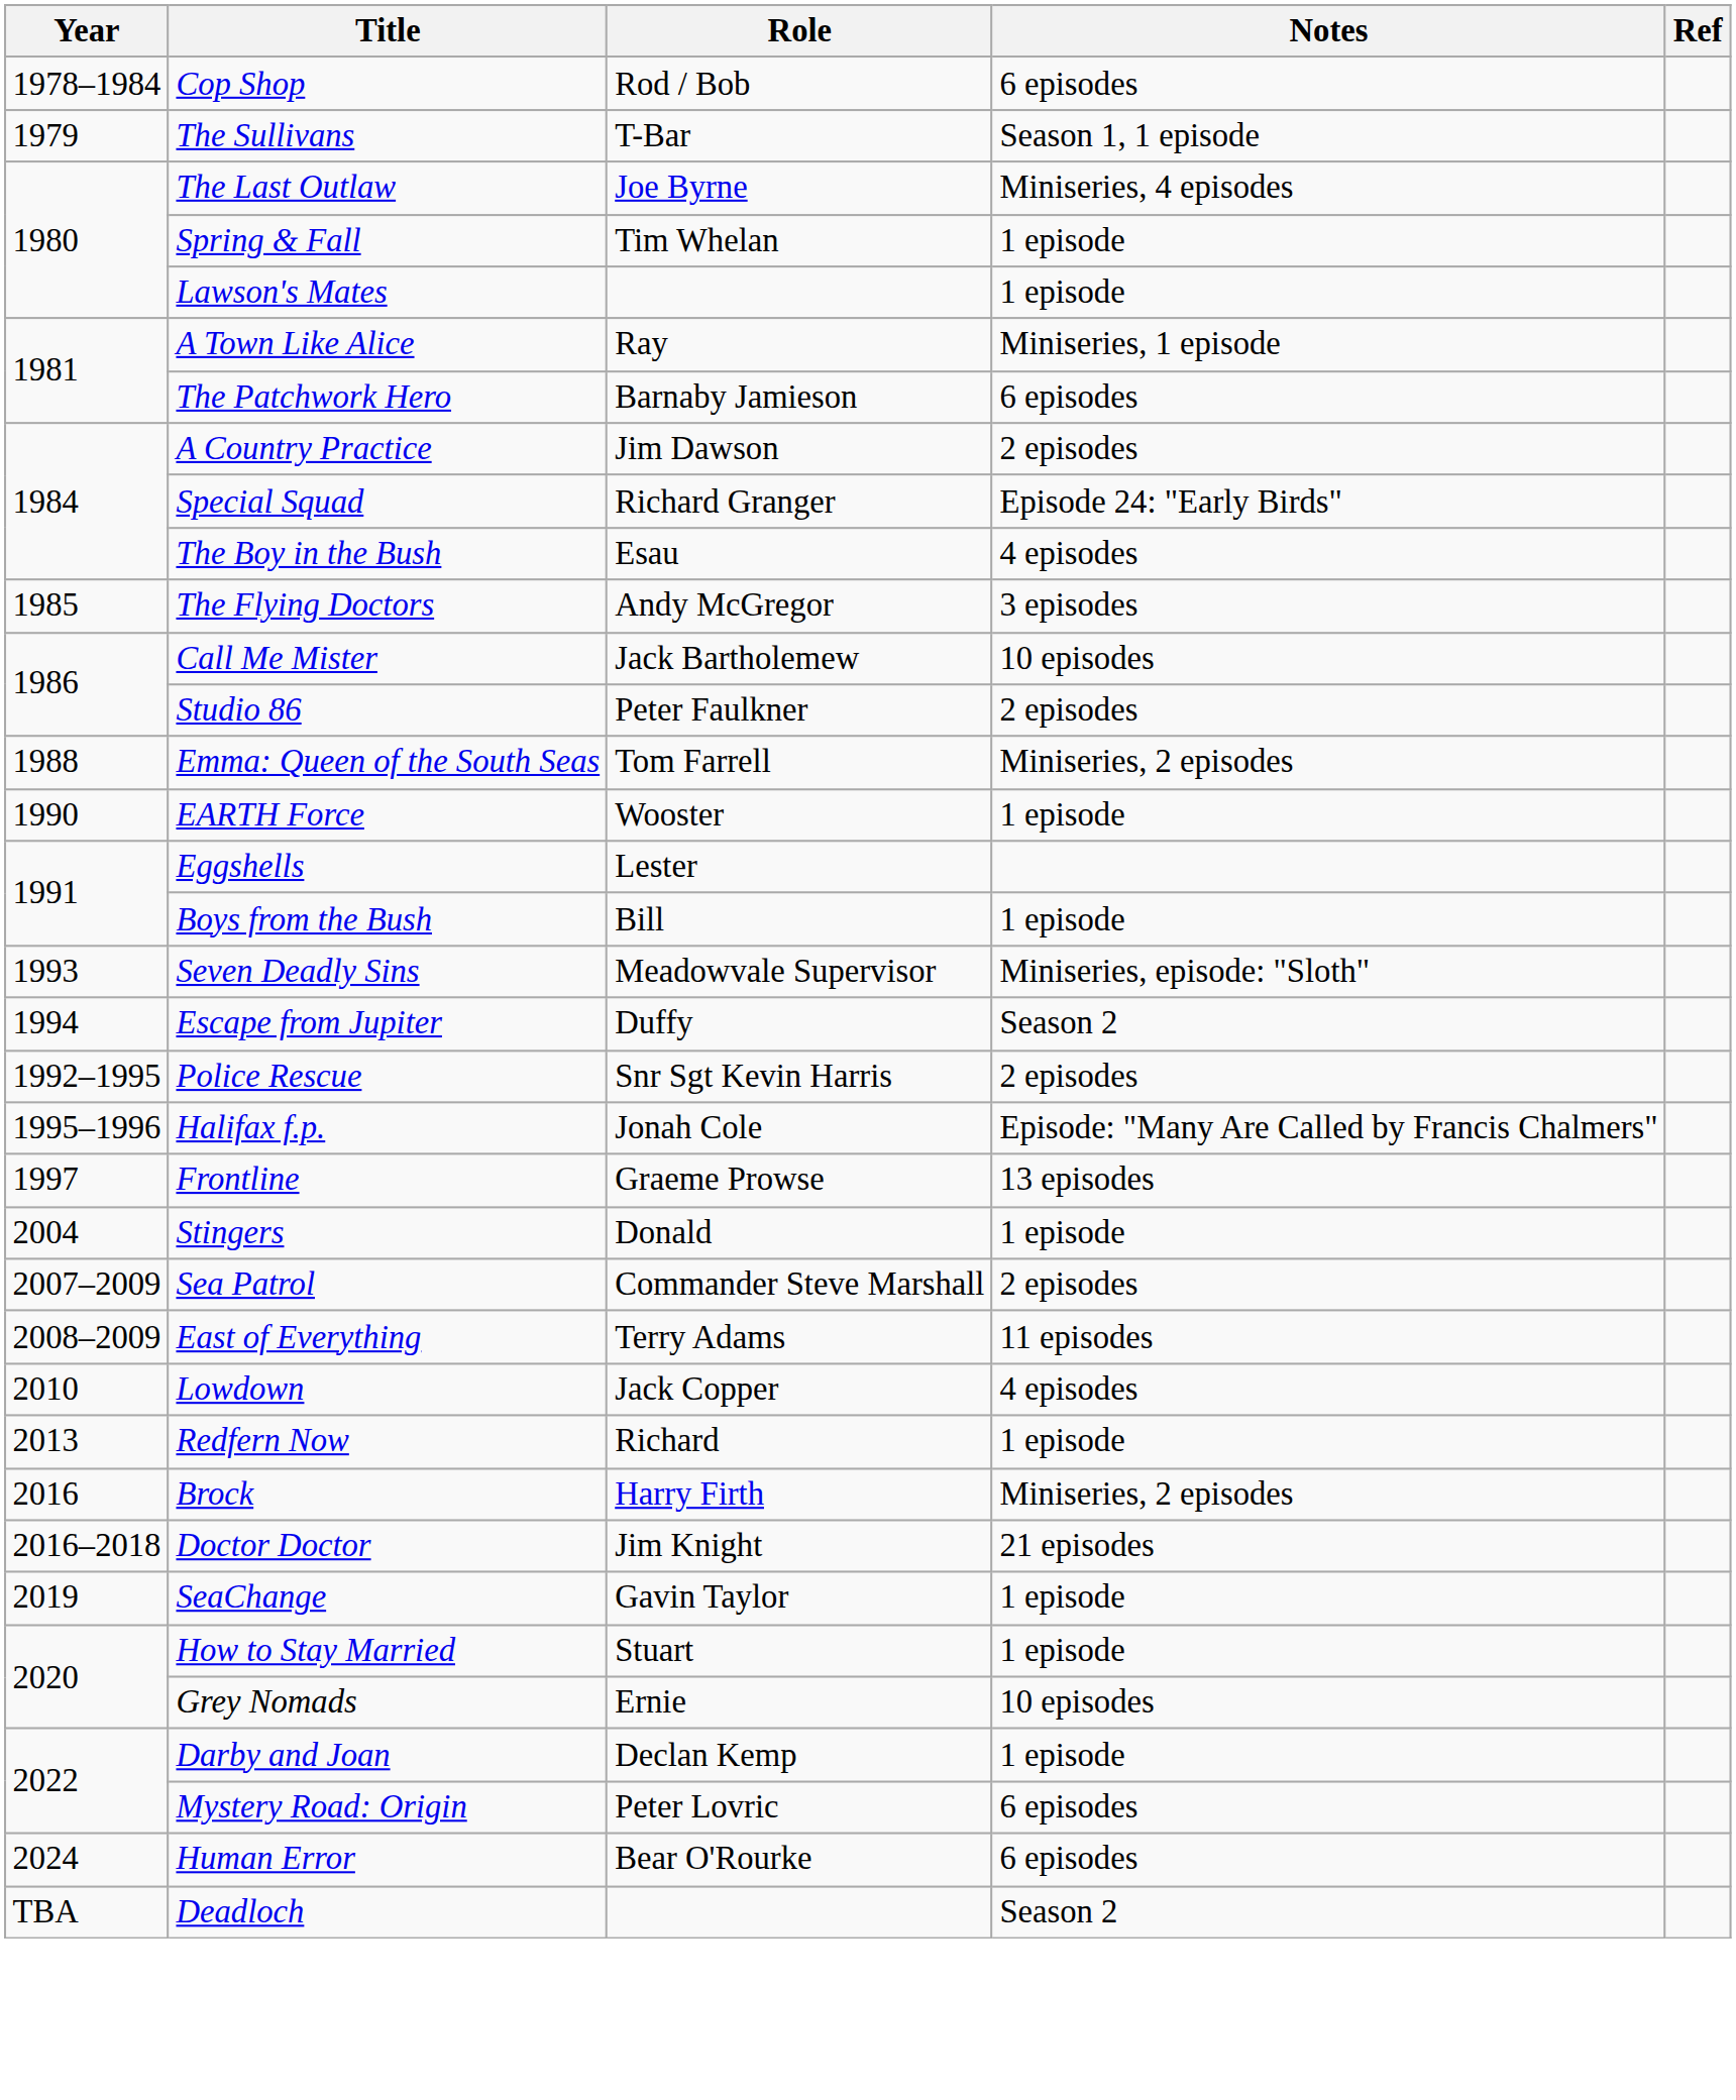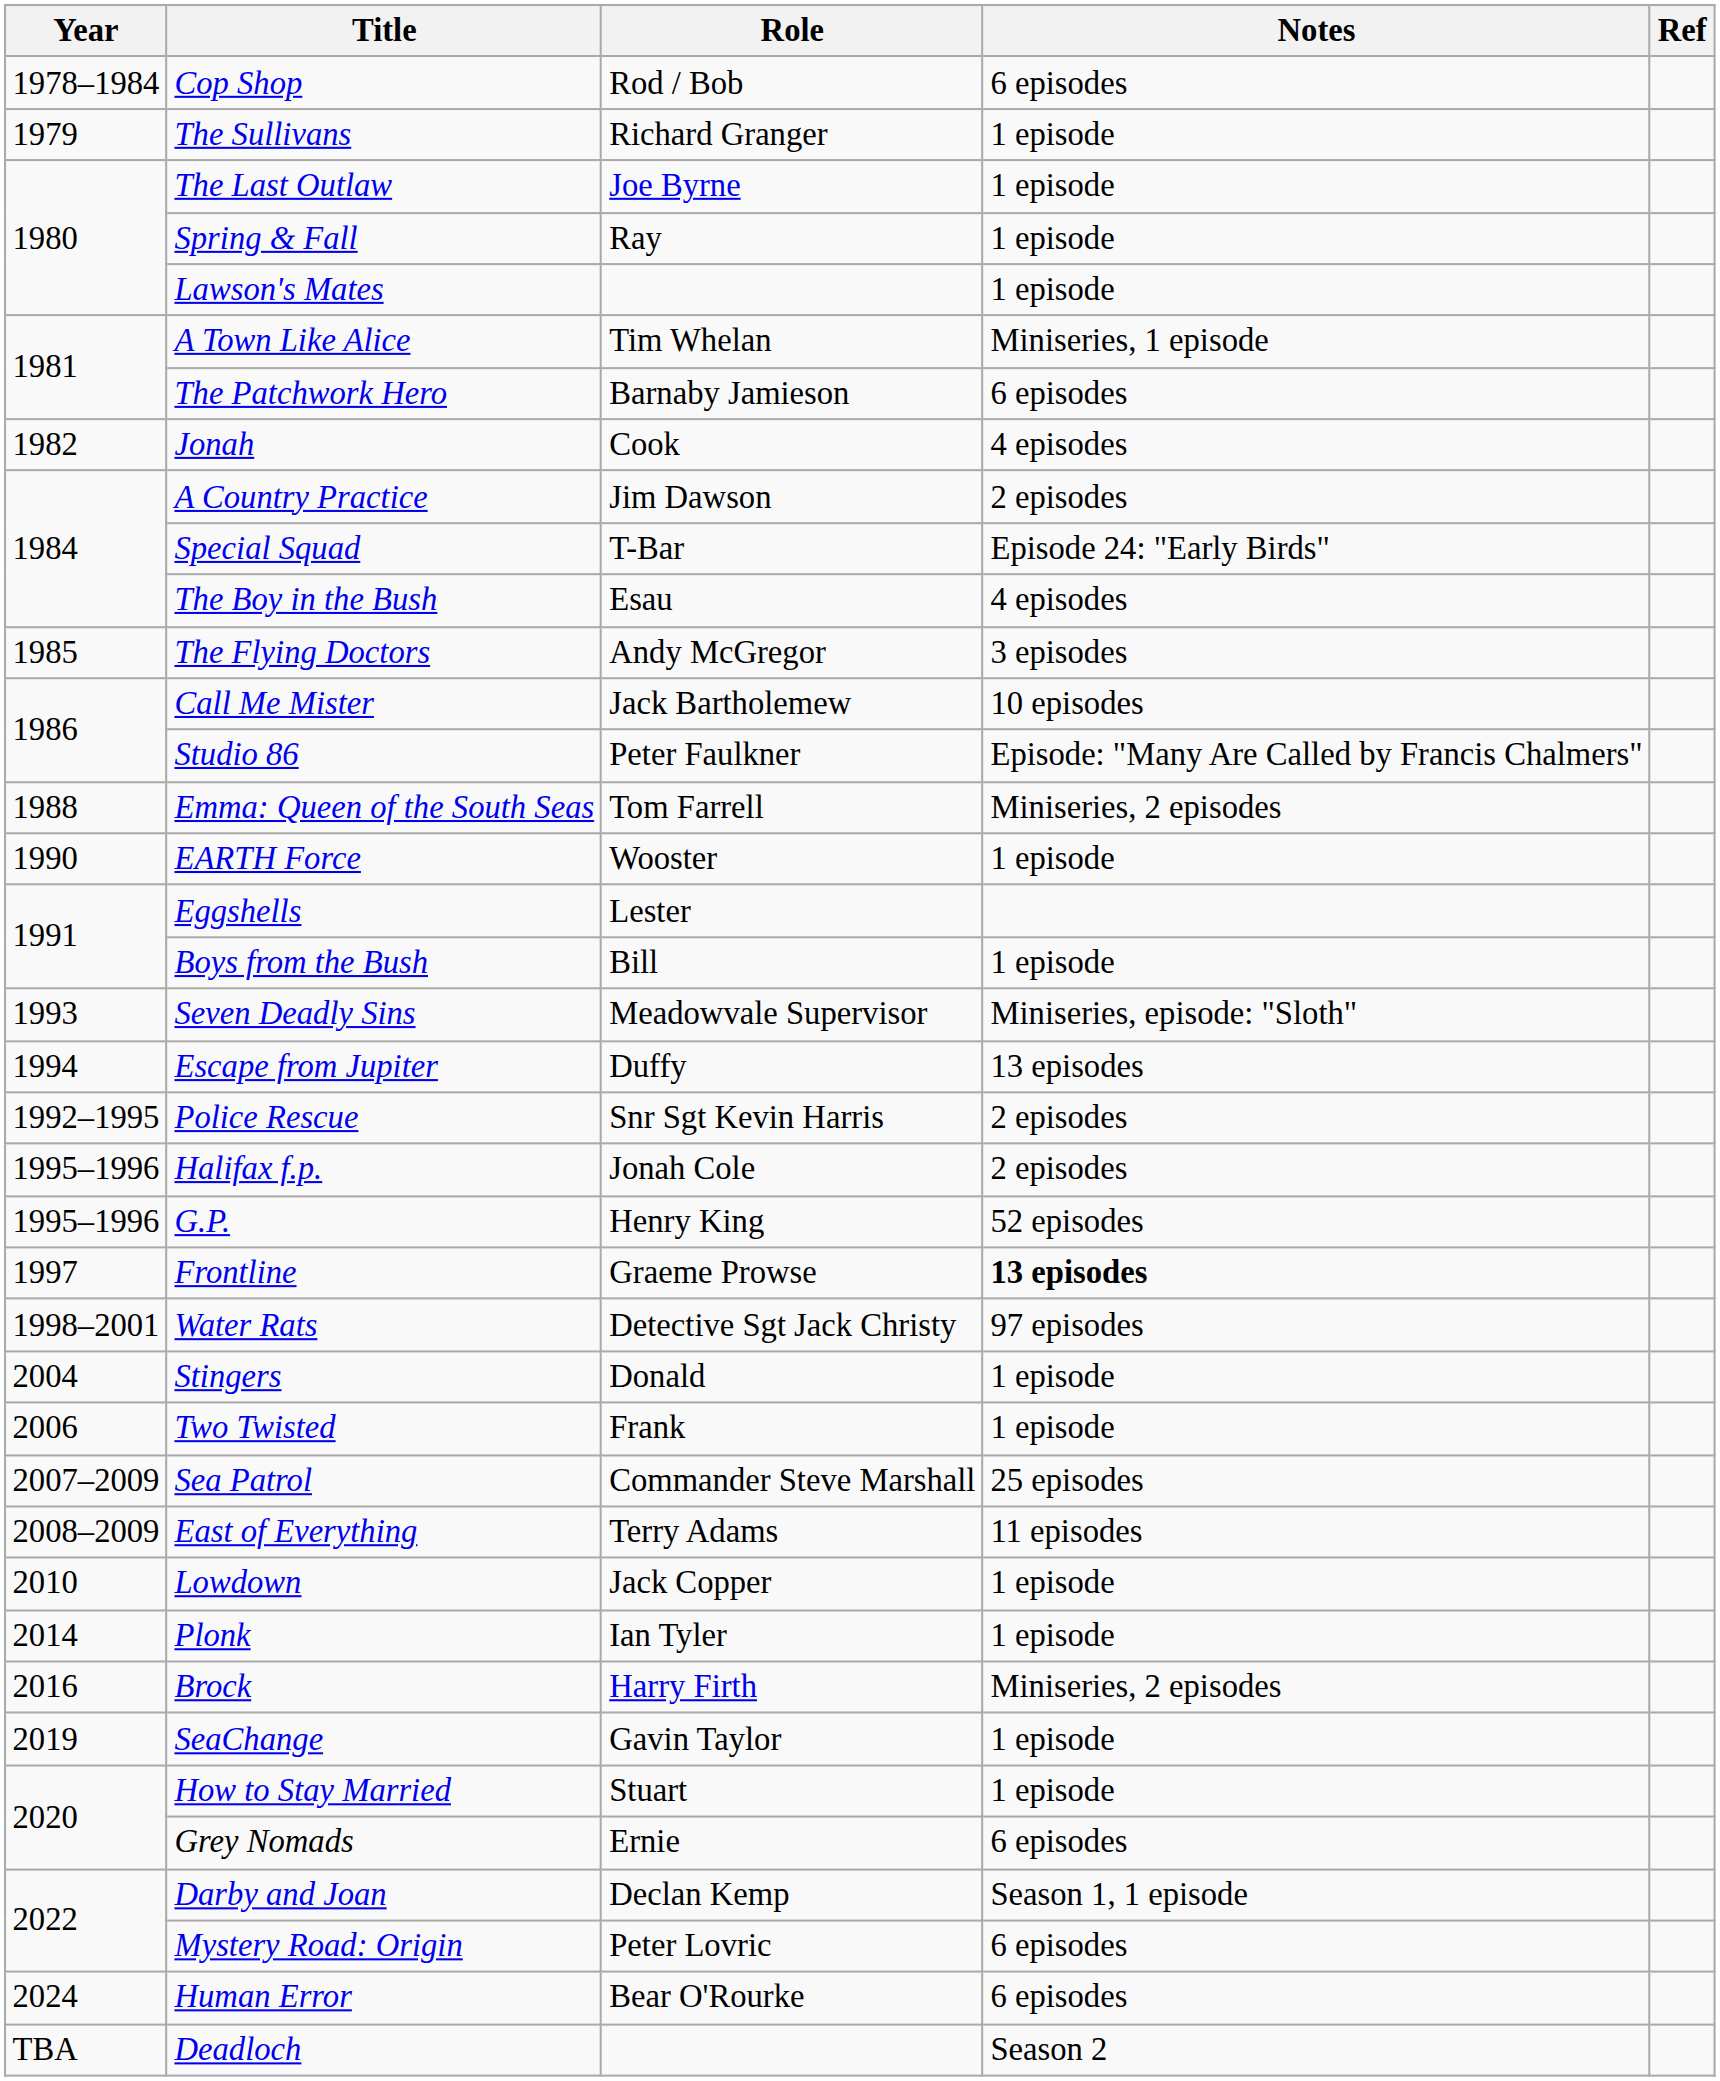 <table class="wikitable sortable">
 <tr>
 <th>Year</th>
 <th>Title</th>
 <th>Role</th>
 <th>Notes</th>
 <th>Ref</th>
 </tr>
 <tr>
 <td>1978–1984</td>
 <td><em><a href='#'>Cop Shop</a></em></td>
 <td>Rod / Bob</td>
 <td>6 episodes</td>
 <td></td>
 </tr>
 <tr>
 <td>1979</td>
 <td><em><a href='#'>The Sullivans</a></em></td>
-<td>T-Bar</td>
-<td>Season 1, 1 episode</td>
+<td>Richard Granger</td>
+<td>1 episode</td>
 <td></td>
 </tr>
 <tr>
 <td rowspan="3">1980</td>
 <td><em><a href='#'>The Last Outlaw</a></em></td>
 <td><a href='#'>Joe Byrne</a></td>
-<td>Miniseries, 4 episodes</td>
+<td>1 episode</td>
 <td></td>
 </tr>
 <tr>
 <td><em><a href='#'>Spring & Fall</a></em></td>
-<td>Tim Whelan</td>
+<td>Ray</td>
 <td>1 episode</td>
 <td></td>
 </tr>
 <tr>
 <td><em><a href='#'>Lawson's Mates</a></em></td>
 <td></td>
 <td>1 episode</td>
 <td></td>
 </tr>
 <tr>
 <td rowspan="2">1981</td>
 <td><em><a href='#'>A Town Like Alice</a></em></td>
-<td>Ray</td>
+<td>Tim Whelan</td>
 <td>Miniseries, 1 episode</td>
 <td></td>
 </tr>
 <tr>
 <td><em><a href='#'>The Patchwork Hero</a></em></td>
 <td>Barnaby Jamieson</td>
 <td>6 episodes</td>
+<td></td>
+</tr>
+<tr>
+<td>1982</td>
+<td><em><a href='#'>Jonah</a></em></td>
+<td>Cook</td>
+<td>4 episodes</td>
 <td></td>
 </tr>
 <tr>
 <td rowspan="3">1984</td>
 <td><em><a href='#'>A Country Practice</a></em></td>
 <td>Jim Dawson</td>
 <td>2 episodes</td>
 <td></td>
 </tr>
 <tr>
 <td><em><a href='#'>Special Squad</a></em></td>
-<td>Richard Granger</td>
+<td>T-Bar</td>
 <td>Episode 24: "Early Birds"</td>
 <td></td>
 </tr>
 <tr>
 <td><em><a href='#'>The Boy in the Bush</a></em></td>
 <td>Esau</td>
 <td>4 episodes</td>
 <td></td>
 </tr>
 <tr>
 <td>1985</td>
 <td><em><a href='#'>The Flying Doctors</a></em></td>
 <td>Andy McGregor</td>
 <td>3 episodes</td>
 <td></td>
 </tr>
 <tr>
 <td rowspan="2">1986</td>
 <td><em><a href='#'>Call Me Mister</a></em></td>
 <td>Jack Bartholemew</td>
 <td>10 episodes</td>
 <td></td>
 </tr>
 <tr>
 <td><em><a href='#'>Studio 86</a></em></td>
 <td>Peter Faulkner</td>
-<td>2 episodes</td>
+<td>Episode: "Many Are Called by Francis Chalmers"</td>
 <td></td>
 </tr>
 <tr>
 <td>1988</td>
 <td><em><a href='#'>Emma: Queen of the South Seas</a></em></td>
 <td>Tom Farrell</td>
 <td>Miniseries, 2 episodes</td>
 <td></td>
 </tr>
 <tr>
 <td>1990</td>
 <td><em><a href='#'>EARTH Force</a></em></td>
 <td>Wooster</td>
 <td>1 episode</td>
 <td></td>
 </tr>
 <tr>
 <td rowspan="2">1991</td>
 <td><em><a href='#'>Eggshells</a></em></td>
 <td>Lester</td>
 <td></td>
 <td></td>
 </tr>
 <tr>
 <td><em><a href='#'>Boys from the Bush</a></em></td>
 <td>Bill</td>
 <td>1 episode</td>
 <td></td>
 </tr>
 <tr>
 <td>1993</td>
 <td><em><a href='#'>Seven Deadly Sins</a></em></td>
 <td>Meadowvale Supervisor</td>
 <td>Miniseries, episode: "Sloth"</td>
 <td></td>
 </tr>
 <tr>
 <td>1994</td>
 <td><em><a href='#'>Escape from Jupiter</a></em></td>
 <td>Duffy</td>
-<td>Season 2</td>
+<td>13 episodes</td>
 <td></td>
 </tr>
 <tr>
 <td>1992–1995</td>
 <td><em><a href='#'>Police Rescue</a></em></td>
 <td>Snr Sgt Kevin Harris</td>
 <td>2 episodes</td>
 <td></td>
 </tr>
 <tr>
 <td>1995–1996</td>
 <td><em><a href='#'>Halifax f.p.</a></em></td>
 <td>Jonah Cole</td>
-<td>Episode: "Many Are Called by Francis Chalmers"</td>
+<td>2 episodes</td>
+<td></td>
+</tr>
+<tr>
+<td>1995–1996</td>
+<td><em><a href='#'>G.P.</a></em></td>
+<td>Henry King</td>
+<td>52 episodes</td>
 <td></td>
 </tr>
 <tr>
 <td>1997</td>
 <td><em><a href='#'>Frontline</a></em></td>
 <td>Graeme Prowse</td>
-<td>13 episodes</td>
+<td><strong>13 episodes</strong></td>
+<td></td>
+</tr>
+<tr>
+<td>1998–2001</td>
+<td><em><a href='#'>Water Rats</a></em></td>
+<td>Detective Sgt Jack Christy</td>
+<td>97 episodes</td>
 <td></td>
 </tr>
 <tr>
 <td>2004</td>
 <td><em><a href='#'>Stingers</a></em></td>
 <td>Donald</td>
 <td>1 episode</td>
 <td></td>
 </tr>
 <tr>
+<td>2006</td>
+<td><em><a href='#'>Two Twisted</a></em></td>
+<td>Frank</td>
+<td>1 episode</td>
+<td></td>
+</tr>
+<tr>
 <td>2007–2009</td>
 <td><em><a href='#'>Sea Patrol</a></em></td>
 <td>Commander Steve Marshall</td>
-<td>2 episodes</td>
+<td>25 episodes</td>
 <td></td>
 </tr>
 <tr>
 <td>2008–2009</td>
 <td><em><a href='#'>East of Everything</a></em></td>
 <td>Terry Adams</td>
 <td>11 episodes</td>
 </tr>
 <tr>
 <td>2010</td>
 <td><em><a href='#'>Lowdown</a></em></td>
 <td>Jack Copper</td>
-<td>4 episodes</td>
+<td>1 episode</td>
 <td></td>
 </tr>
 <tr>
-<td>2013</td>
-<td><em><a href='#'>Redfern Now</a></em></td>
-<td>Richard</td>
+<td>2014</td>
+<td><em><a href='#'>Plonk</a></em></td>
+<td>Ian Tyler</td>
 <td>1 episode</td>
 <td></td>
 </tr>
 <tr>
 <td>2016</td>
 <td><em><a href='#'>Brock</a></em></td>
 <td><a href='#'>Harry Firth</a></td>
 <td>Miniseries, 2 episodes</td>
-<td></td>
-</tr>
-<tr>
-<td>2016–2018</td>
-<td><em><a href='#'>Doctor Doctor</a></em></td>
-<td>Jim Knight</td>
-<td>21 episodes</td>
 <td></td>
 </tr>
 <tr>
 <td>2019</td>
 <td><em><a href='#'>SeaChange</a></em></td>
 <td>Gavin Taylor</td>
 <td>1 episode</td>
 <td></td>
 </tr>
 <tr>
 <td rowspan="2">2020</td>
 <td><em><a href='#'>How to Stay Married</a></em></td>
 <td>Stuart</td>
 <td>1 episode</td>
 <td></td>
 </tr>
 <tr>
 <td><em>Grey Nomads</em></td>
 <td>Ernie</td>
-<td>10 episodes</td>
+<td>6 episodes</td>
 <td></td>
 </tr>
 <tr>
 <td rowspan="2">2022</td>
 <td><em><a href='#'>Darby and Joan</a></em></td>
 <td>Declan Kemp</td>
-<td>1 episode</td>
+<td>Season 1, 1 episode</td>
 <td></td>
 </tr>
 <tr>
 <td><em><a href='#'>Mystery Road: Origin</a></em></td>
 <td>Peter Lovric</td>
 <td>6 episodes</td>
 <td></td>
 </tr>
 <tr>
 <td>2024</td>
 <td><em><a href='#'>Human Error</a></em></td>
 <td>Bear O'Rourke</td>
 <td>6 episodes</td>
 <td></td>
 </tr>
 <tr>
 <td>TBA</td>
 <td><em><a href='#'>Deadloch</a></em></td>
 <td></td>
 <td>Season 2</td>
 <td></td>
 </tr>
 </table>
